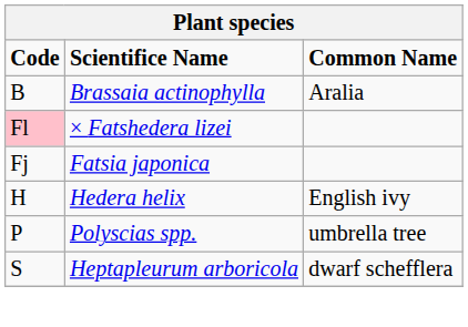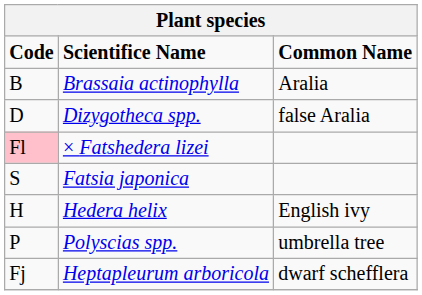 <table class="wikitable" style="clear">
 <tr>
 <th colspan=3><strong>Plant species</strong><br></th>
 </tr>
 <tr>
 <td><strong>Code</strong></td>
 <td><strong>Scientifice Name</strong></td>
 <td><strong>Common Name</strong></td>
 </tr>
 <tr>
 <td>B</td>
 <td><em><a href='#'>Brassaia actinophylla</a></em></td>
 <td>Aralia</td>
 </tr>
 <tr>
+<td>D</td>
+<td><em><a href='#'>Dizygotheca spp.</a></em></td>
+<td>false Aralia</td>
+</tr>
+<tr>
 <td style="background: pink;">Fl</td>
 <td><a href='#'>× <em>Fatshedera lizei</em></a></td>
 <td></td>
 </tr>
 <tr>
-<td>Fj</td>
+<td>S</td>
 <td><em><a href='#'>Fatsia japonica</a></em></td>
 <td></td>
 </tr>
 <tr>
 <td>H</td>
 <td><em><a href='#'>Hedera helix</a></em></td>
 <td>English ivy</td>
 </tr>
 <tr>
 <td>P</td>
 <td><em><a href='#'>Polyscias spp.</a></em></td>
 <td>umbrella tree</td>
 </tr>
 <tr>
-<td>S</td>
+<td>Fj</td>
 <td><em><a href='#'>Heptapleurum arboricola</a></em></td>
 <td>dwarf schefflera</td>
 </tr>
 <tr>
 </tr>
 </table>
